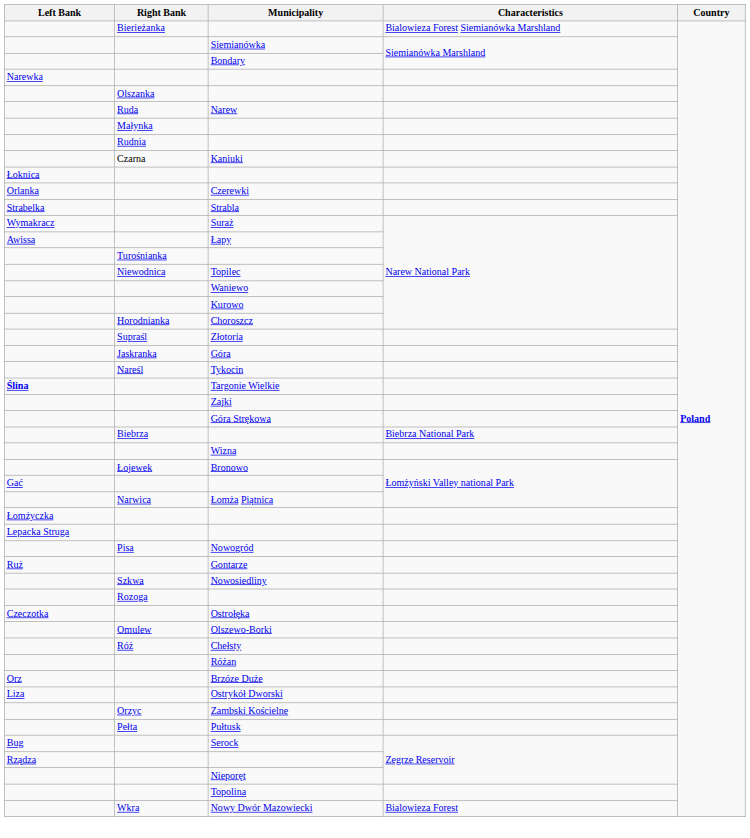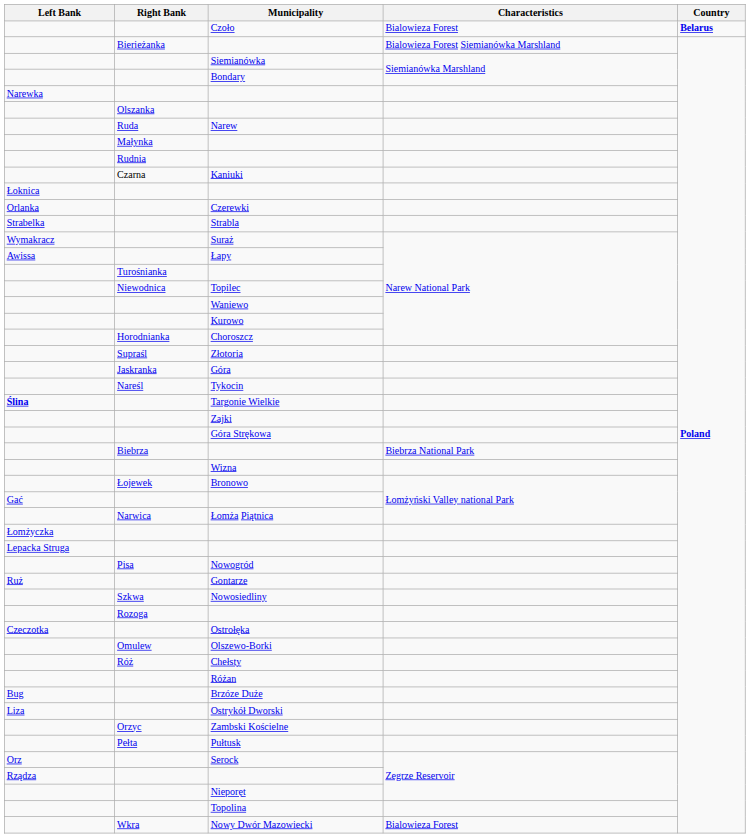 <table class="wikitable" style="border-collapse:collapse; border-color:#f2f2f4; margin-top:1px; margin-bottom:15px; font-size:87%" width="65%">
 <tr>
 <th>Left Bank</th>
 <th>Right Bank</th>
 <th>Municipality</th>
 <th>Characteristics</th>
 <th>Country</th>
+</tr>
+<tr>
+<td></td>
+<td></td>
+<td><a href='#'>Czoło</a></td>
+<td><a href='#'>Bialowieza Forest</a></td>
+<td><strong><a href='#'>Belarus</a></strong></td>
 </tr>
 <tr>
 <td></td>
 <td><a href='#'>Bierieżanka</a></td>
 <td></td>
 <td><a href='#'>Bialowieza Forest</a> <a href='#'>Siemianówka Marshland</a></td>
 <td rowspan=49><strong><a href='#'>Poland</a></strong></td>
 </tr>
 <tr>
 <td></td>
 <td></td>
 <td><a href='#'>Siemianówka</a></td>
 <td rowspan=2><a href='#'>Siemianówka Marshland</a></td>
 </tr>
 <tr>
 <td></td>
 <td></td>
 <td><a href='#'>Bondary</a></td>
 </tr>
 <tr>
 <td><a href='#'>Narewka</a></td>
 <td></td>
 <td></td>
 <td></td>
 </tr>
 <tr>
 <td></td>
 <td><a href='#'>Olszanka</a></td>
 <td></td>
 <td></td>
 </tr>
 <tr>
 <td></td>
 <td><a href='#'>Ruda</a></td>
 <td><a href='#'>Narew</a></td>
 <td></td>
 </tr>
 <tr>
 <td></td>
 <td><a href='#'>Małynka</a></td>
 <td></td>
 <td></td>
 </tr>
 <tr>
 <td></td>
 <td><a href='#'>Rudnia</a></td>
 <td></td>
 <td></td>
 </tr>
 <tr>
 <td></td>
 <td>Czarna</td>
 <td><a href='#'>Kaniuki</a></td>
 <td></td>
 </tr>
 <tr>
 <td><a href='#'>Łoknica</a></td>
 <td></td>
 <td></td>
 <td></td>
 </tr>
 <tr>
 <td><a href='#'>Orlanka</a></td>
 <td></td>
 <td><a href='#'>Czerewki</a></td>
 <td></td>
 </tr>
 <tr>
 <td><a href='#'>Strabelka</a></td>
 <td></td>
 <td><a href='#'>Strabla</a></td>
 <td></td>
 </tr>
 <tr>
 <td><a href='#'>Wymakracz</a></td>
 <td></td>
 <td><a href='#'>Suraż</a></td>
 <td rowspan=7><a href='#'>Narew National Park</a></td>
 </tr>
 <tr>
 <td><a href='#'>Awissa</a></td>
 <td></td>
 <td><a href='#'>Łapy</a></td>
 </tr>
 <tr>
 <td></td>
 <td><a href='#'>Turośnianka</a></td>
 <td></td>
 </tr>
 <tr>
 <td></td>
 <td><a href='#'>Niewodnica</a></td>
 <td><a href='#'>Topilec</a></td>
 </tr>
 <tr>
 <td></td>
 <td></td>
 <td><a href='#'>Waniewo</a></td>
 </tr>
 <tr>
 <td></td>
 <td></td>
 <td><a href='#'>Kurowo</a></td>
 </tr>
 <tr>
 <td></td>
 <td><a href='#'>Horodnianka</a></td>
 <td><a href='#'>Choroszcz</a></td>
 </tr>
 <tr>
 <td></td>
 <td><a href='#'>Supraśl</a></td>
 <td><a href='#'>Złotoria</a></td>
 <td></td>
 </tr>
 <tr>
 <td></td>
 <td><a href='#'>Jaskranka</a></td>
 <td><a href='#'>Góra</a></td>
 <td></td>
 </tr>
 <tr>
 <td></td>
 <td><a href='#'>Nareśl</a></td>
 <td><a href='#'>Tykocin</a></td>
 <td></td>
 </tr>
 <tr>
 <td><strong><a href='#'>Ślina</a></strong></td>
 <td></td>
 <td><a href='#'>Targonie Wielkie</a></td>
 <td></td>
 </tr>
 <tr>
 <td></td>
 <td></td>
 <td><a href='#'>Zajki</a></td>
 <td></td>
 </tr>
 <tr>
 <td></td>
 <td></td>
 <td><a href='#'>Góra Strękowa</a></td>
 <td></td>
 </tr>
 <tr>
 <td></td>
 <td><a href='#'>Biebrza</a></td>
 <td></td>
 <td><a href='#'>Biebrza National Park</a></td>
 </tr>
 <tr>
 <td></td>
 <td></td>
 <td><a href='#'>Wizna</a></td>
 <td></td>
 </tr>
 <tr>
 <td></td>
 <td><a href='#'>Łojewek</a></td>
 <td><a href='#'>Bronowo</a></td>
 <td rowspan=3><a href='#'>Łomżyński Valley national Park</a></td>
 </tr>
 <tr>
 <td><a href='#'>Gać</a></td>
 <td></td>
 <td></td>
 </tr>
 <tr>
 <td></td>
 <td><a href='#'>Narwica</a></td>
 <td><a href='#'>Łomża</a> <a href='#'>Piątnica</a></td>
 </tr>
 <tr>
 <td><a href='#'>Łomżyczka</a></td>
 <td></td>
 <td></td>
 <td></td>
 </tr>
 <tr>
 <td><a href='#'>Lepacka Struga</a></td>
 <td></td>
 <td></td>
 <td></td>
 </tr>
 <tr>
 <td></td>
 <td><a href='#'>Pisa</a></td>
 <td><a href='#'>Nowogród</a></td>
 <td></td>
 </tr>
 <tr>
 <td><a href='#'>Ruż</a></td>
 <td></td>
 <td><a href='#'>Gontarze</a></td>
 <td></td>
 </tr>
 <tr>
 <td></td>
 <td><a href='#'>Szkwa</a></td>
 <td><a href='#'>Nowosiedliny</a></td>
 <td></td>
 </tr>
 <tr>
 <td></td>
 <td><a href='#'>Rozoga</a></td>
 <td></td>
 <td></td>
 </tr>
 <tr>
 <td><a href='#'>Czeczotka</a></td>
 <td></td>
 <td><a href='#'>Ostrołęka</a></td>
 <td></td>
 </tr>
 <tr>
 <td></td>
 <td><a href='#'>Omulew</a></td>
 <td><a href='#'>Olszewo-Borki</a></td>
 <td></td>
 </tr>
 <tr>
 <td></td>
 <td><a href='#'>Róż</a></td>
 <td><a href='#'>Chełsty</a></td>
 <td></td>
 </tr>
 <tr>
 <td></td>
 <td></td>
 <td><a href='#'>Różan</a></td>
 <td></td>
 </tr>
 <tr>
-<td><a href='#'>Orz</a></td>
+<td><a href='#'>Bug</a></td>
 <td></td>
 <td><a href='#'>Brzóze Duże</a></td>
 <td></td>
 </tr>
 <tr>
 <td><a href='#'>Liza</a></td>
 <td></td>
 <td><a href='#'>Ostrykół Dworski</a></td>
 <td></td>
 </tr>
 <tr>
 <td></td>
 <td><a href='#'>Orzyc</a></td>
 <td><a href='#'>Zambski Kościelne</a></td>
 <td></td>
 </tr>
 <tr>
 <td></td>
 <td><a href='#'>Pełta</a></td>
 <td><a href='#'>Pułtusk</a></td>
 <td></td>
 </tr>
 <tr>
-<td><a href='#'>Bug</a></td>
+<td><a href='#'>Orz</a></td>
 <td></td>
 <td><a href='#'>Serock</a></td>
 <td rowspan=3><a href='#'>Zegrze Reservoir</a></td>
 </tr>
 <tr>
 <td><a href='#'>Rządza</a></td>
 <td></td>
 <td></td>
 </tr>
 <tr>
 <td></td>
 <td></td>
 <td><a href='#'>Nieporęt</a></td>
 </tr>
 <tr>
 <td></td>
 <td></td>
 <td><a href='#'>Topolina</a></td>
 <td></td>
 </tr>
 <tr>
 <td></td>
 <td><a href='#'>Wkra</a></td>
 <td><a href='#'>Nowy Dwór Mazowiecki</a></td>
 <td><a href='#'>Bialowieza Forest</a></td>
 </tr>
 </table>
